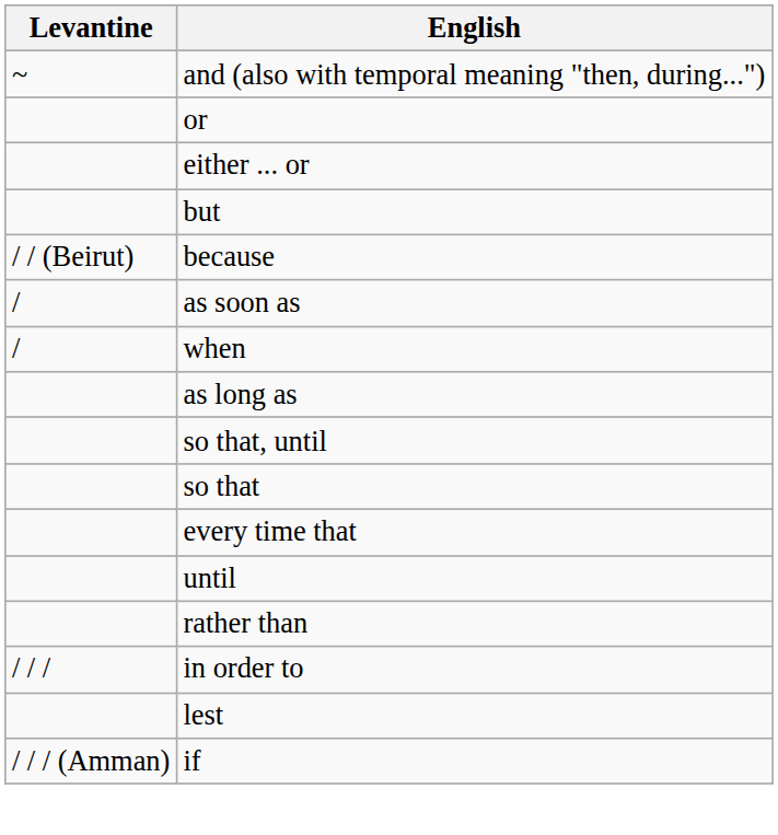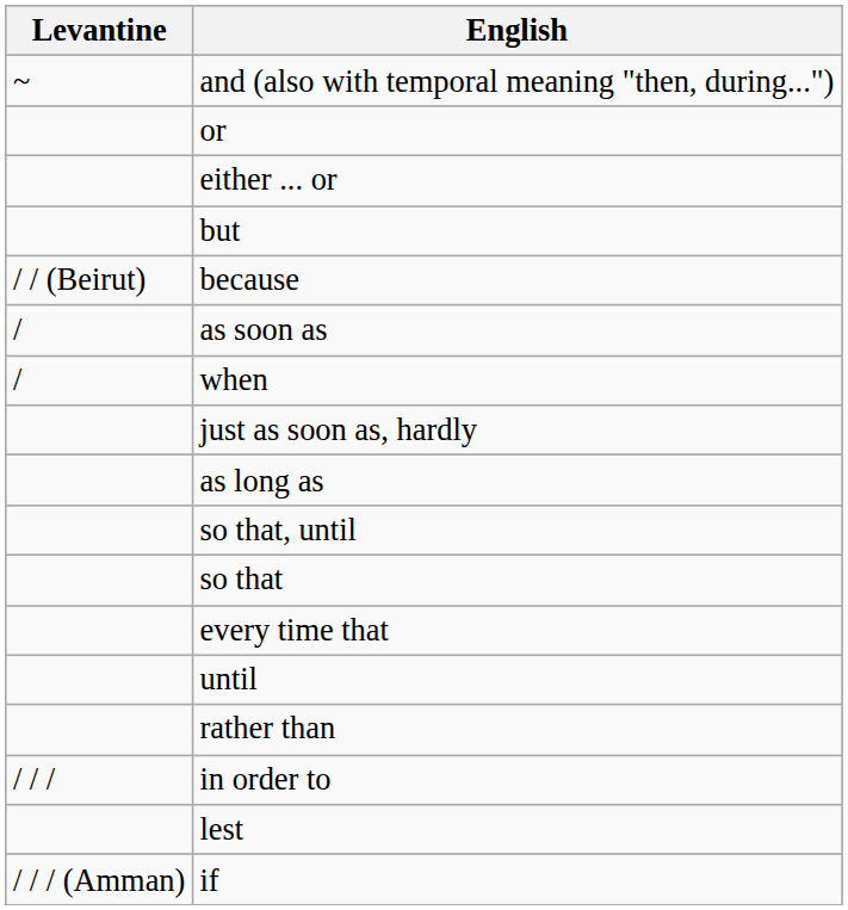 <table class="wikitable">
 <tr>
 <th>Levantine</th>
 <th>English</th>
 </tr>
 <tr>
 <td>  ~ </td>
 <td>and (also with temporal meaning "then, during...")</td>
 </tr>
 <tr>
 <td> </td>
 <td>or</td>
 </tr>
 <tr>
 <td> </td>
 <td>either ... or</td>
 </tr>
 <tr>
 <td> </td>
 <td>but</td>
 </tr>
 <tr>
 <td>  /   /   (Beirut)</td>
 <td>because</td>
 </tr>
 <tr>
 <td>  /  </td>
 <td>as soon as</td>
 </tr>
 <tr>
 <td>  /  </td>
 <td>when</td>
+</tr>
+<tr>
+<td> </td>
+<td>just as soon as, hardly</td>
 </tr>
 <tr>
 <td> </td>
 <td>as long as</td>
 </tr>
 <tr>
 <td> </td>
 <td>so that, until</td>
 </tr>
 <tr>
 <td> </td>
 <td>so that</td>
 </tr>
 <tr>
 <td> </td>
 <td>every time that</td>
 </tr>
 <tr>
 <td> </td>
 <td>until</td>
 </tr>
 <tr>
 <td> </td>
 <td>rather than</td>
 </tr>
 <tr>
 <td>  /   /   /  </td>
 <td>in order to</td>
 </tr>
 <tr>
 <td> </td>
 <td>lest</td>
 </tr>
 <tr>
 <td>  /   /   /   (Amman)</td>
 <td>if</td>
 </tr>
 </table>
